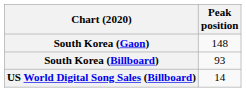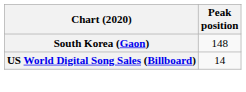 <table class="wikitable sortable plainrowheaders" style="text-align:center">
 <tr>
 <th scope="col">Chart (2020)</th>
 <th scope="col">Peak<br>position</th>
 </tr>
 <tr>
 <th scope="row">South Korea (<a href='#'>Gaon</a>)</th>
 <td>148</td>
 </tr>
 <tr>
-<th scope="row">South Korea (<a href='#'>Billboard</a>)</th>
-<td>93</td>
-</tr>
-<tr>
 <th scope="row">US <a href='#'>World Digital Song Sales</a> (<a href='#'>Billboard</a>)</th>
 <td>14</td>
 </tr>
 </table>
